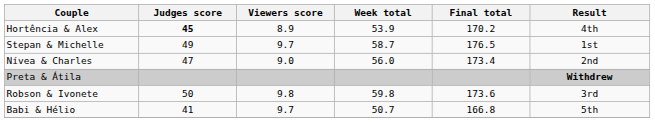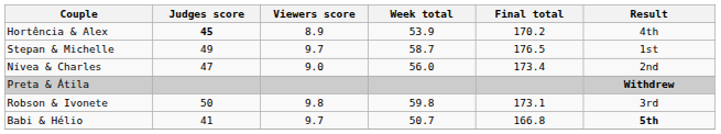 <table class="wikitable" style="font-size:100%; line-height:16px; text-align:center" width="70%">
 <tr>
 <th width=085>Couple</th>
 <th width=060>Judges score</th>
 <th width=060>Viewers score</th>
 <th width=060>Week total</th>
 <th width=060>Final total</th>
 <th width=075>Result</th>
 </tr>
 <tr>
 <td align="left">Hortência & Alex</td>
 <td><strong>45</strong></td>
 <td>8.9</td>
 <td>53.9</td>
 <td>170.2</td>
 <td>4th</td>
 </tr>
 <tr>
 <td align="left">Stepan & Michelle</td>
 <td>49</td>
 <td>9.7</td>
 <td>58.7</td>
 <td>176.5</td>
 <td>1st</td>
 </tr>
 <tr>
 <td align="left">Nívea & Charles</td>
 <td>47</td>
 <td>9.0</td>
 <td>56.0</td>
 <td>173.4</td>
 <td>2nd</td>
 </tr>
 <tr bgcolor="CCCCCC">
 <td align="left">Preta & Átila</td>
 <td></td>
 <td></td>
 <td></td>
 <td></td>
 <td><strong>Withdrew</strong></td>
 </tr>
 <tr>
 <td align="left">Robson & Ivonete</td>
 <td>50</td>
 <td>9.8</td>
 <td>59.8</td>
-<td>173.6</td>
+<td>173.1</td>
 <td>3rd</td>
 </tr>
 <tr>
 <td align="left">Babi & Hélio</td>
 <td>41</td>
 <td>9.7</td>
 <td>50.7</td>
 <td>166.8</td>
-<td>5th</td>
+<td><strong>5th</strong></td>
 </tr>
 <tr>
 </tr>
 </table>
